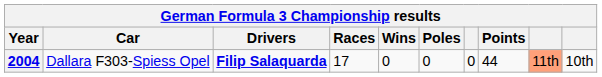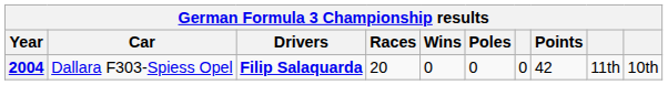 <table class="wikitable" style="font-size:95%">
 <tr>
 <th colspan=10><a href='#'>German Formula 3 Championship</a> results</th>
 </tr>
 <tr>
 <th>Year</th>
 <th>Car</th>
 <th>Drivers</th>
 <th>Races</th>
 <th>Wins</th>
 <th>Poles</th>
 <th></th>
 <th>Points</th>
 <th></th>
 <th></th>
 </tr>
 <tr>
 <th><a href='#'>2004</a></th>
 <td><a href='#'>Dallara</a> F303-<a href='#'>Spiess Opel</a></td>
 <td><strong> <a href='#'>Filip Salaquarda</a></strong></td>
-<td>17</td>
+<td>20</td>
 <td>0</td>
 <td>0</td>
 <td>0</td>
-<td>44</td>
-<td style="background: lightsalmon;">11th</td>
+<td>42</td>
+<td>11th</td>
 <td>10th</td>
 </tr>
 </table>
